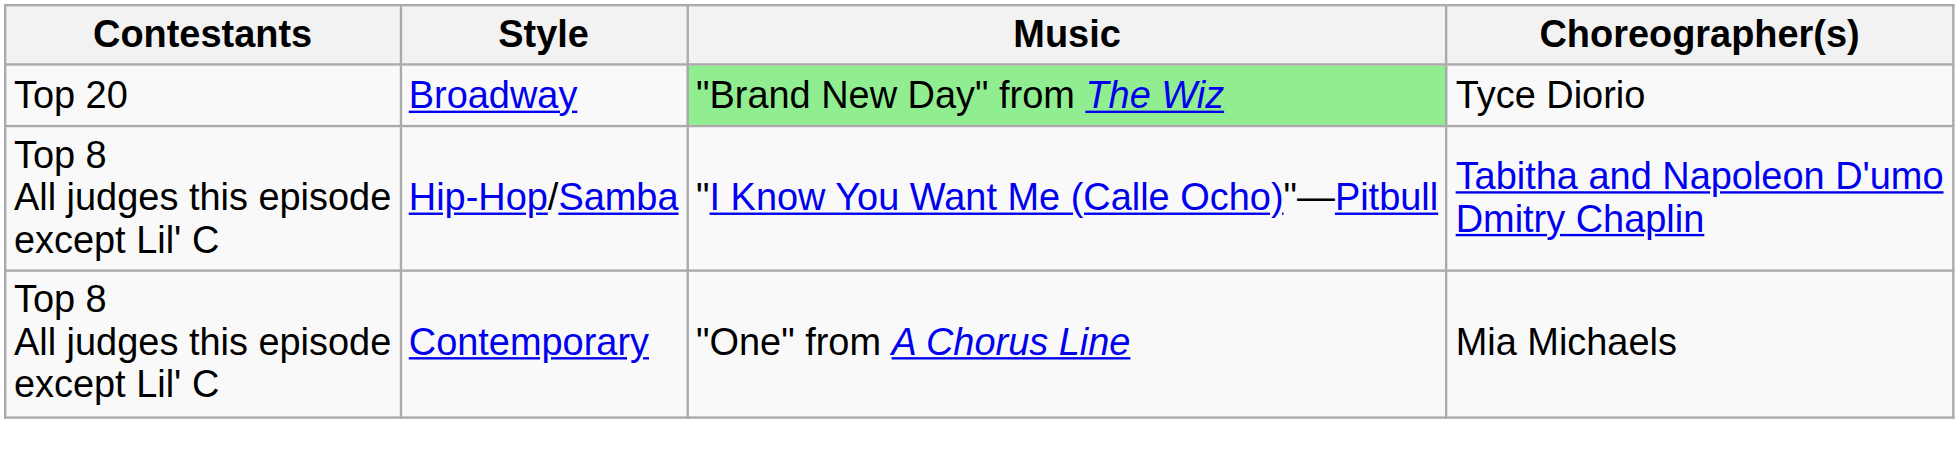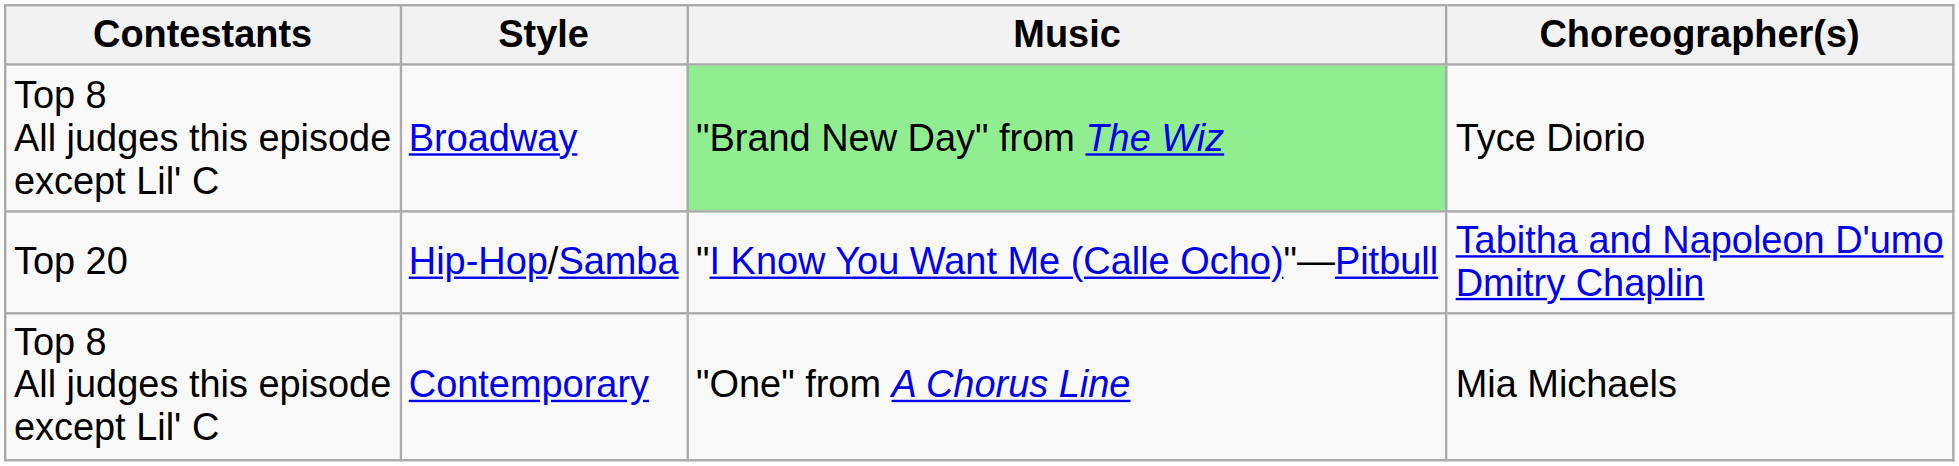 <table class="wikitable">
 <tr>
 <th>Contestants</th>
 <th>Style</th>
 <th>Music</th>
 <th>Choreographer(s)</th>
 </tr>
 <tr>
-<td>Top 20</td>
+<td>Top 8<br>All judges this episode<br>except Lil' C</td>
 <td><a href='#'>Broadway</a></td>
 <td style="background: lightgreen;">"Brand New Day" from <em><a href='#'>The Wiz</a></em></td>
 <td>Tyce Diorio</td>
 </tr>
 <tr>
-<td>Top 8<br>All judges this episode<br>except Lil' C</td>
+<td>Top 20</td>
 <td><a href='#'>Hip-Hop</a>/<a href='#'>Samba</a></td>
 <td>"<a href='#'>I Know You Want Me (Calle Ocho)</a>"—<a href='#'>Pitbull</a></td>
 <td><a href='#'>Tabitha and Napoleon D'umo</a><br><a href='#'>Dmitry Chaplin</a></td>
 </tr>
 <tr>
 <td>Top 8<br>All judges this episode<br>except Lil' C</td>
 <td><a href='#'>Contemporary</a></td>
 <td>"One" from <em><a href='#'>A Chorus Line</a></em></td>
 <td>Mia Michaels</td>
 </tr>
 </table>
